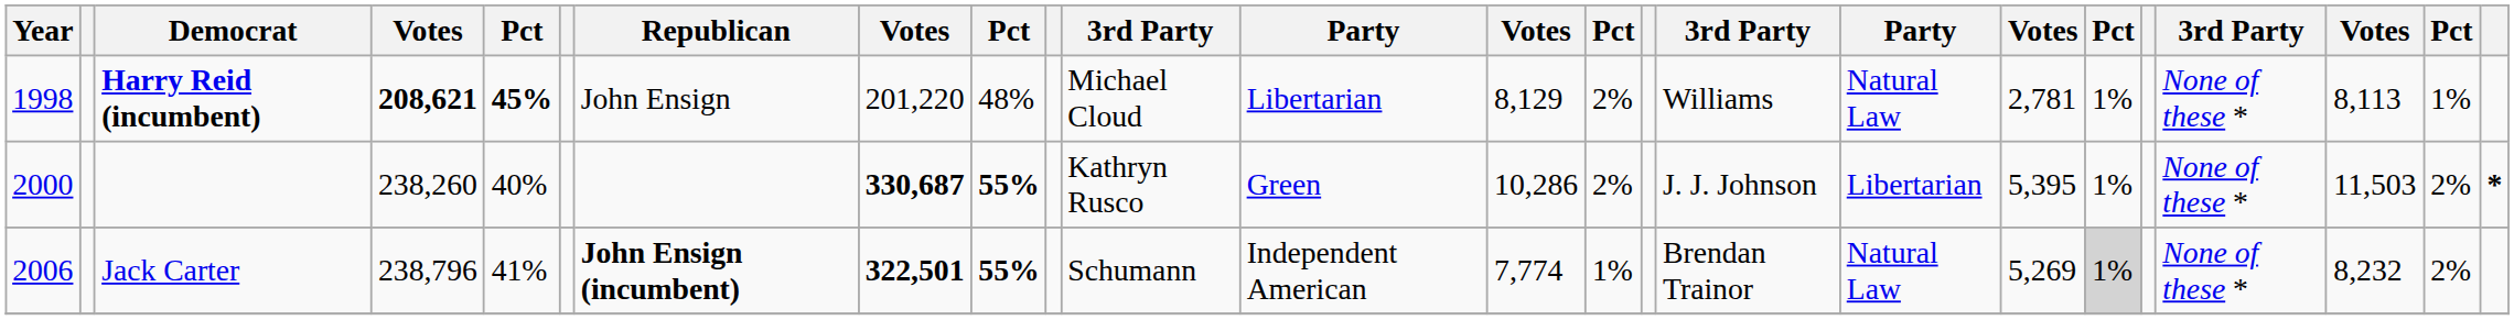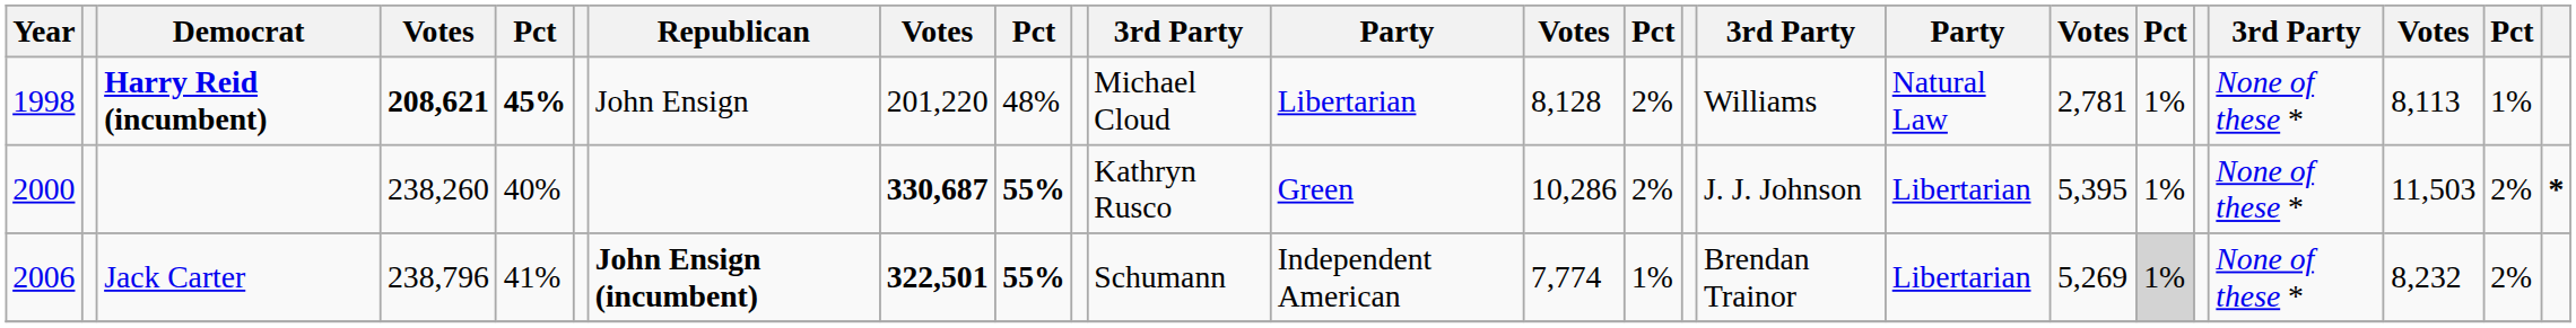 <table class="wikitable" style="margin:0.5em ; font-size:95%">
 <tr>
 <th>Year</th>
 <th></th>
 <th>Democrat</th>
 <th>Votes</th>
 <th>Pct</th>
 <th></th>
 <th>Republican</th>
 <th>Votes</th>
 <th>Pct</th>
 <th></th>
 <th>3rd Party</th>
 <th>Party</th>
 <th>Votes</th>
 <th>Pct</th>
 <th></th>
 <th>3rd Party</th>
 <th>Party</th>
 <th>Votes</th>
 <th>Pct</th>
 <th></th>
 <th>3rd Party</th>
 <th>Votes</th>
 <th>Pct</th>
 <th></th>
 </tr>
 <tr>
 <td><a href='#'>1998</a></td>
 <td></td>
 <td><strong><a href='#'>Harry Reid</a></strong> <strong>(incumbent)</strong></td>
 <td><strong>208,621</strong></td>
 <td><strong>45%</strong></td>
 <td></td>
 <td>John Ensign</td>
 <td>201,220</td>
 <td>48%</td>
 <td></td>
 <td>Michael Cloud</td>
 <td><a href='#'>Libertarian</a></td>
-<td>8,129</td>
+<td>8,128</td>
 <td>2%</td>
 <td></td>
 <td> Williams</td>
 <td><a href='#'>Natural Law</a></td>
 <td>2,781</td>
 <td>1%</td>
 <td></td>
 <td><em><a href='#'>None of these</a></em> *</td>
 <td>8,113</td>
 <td>1%</td>
 <td></td>
 </tr>
 <tr>
 <td><a href='#'>2000</a></td>
 <td></td>
 <td></td>
 <td>238,260</td>
 <td>40%</td>
 <td></td>
 <td></td>
 <td><strong>330,687</strong></td>
 <td><strong>55%</strong></td>
 <td></td>
 <td>Kathryn Rusco</td>
 <td><a href='#'>Green</a></td>
 <td>10,286</td>
 <td>2%</td>
 <td></td>
 <td>J. J. Johnson</td>
 <td><a href='#'>Libertarian</a></td>
 <td>5,395</td>
 <td>1%</td>
 <td></td>
 <td><em><a href='#'>None of these</a></em> *</td>
 <td>11,503</td>
 <td>2%</td>
 <td><strong>*</strong></td>
 </tr>
 <tr>
 <td><a href='#'>2006</a></td>
 <td></td>
 <td><a href='#'>Jack Carter</a></td>
 <td>238,796</td>
 <td>41%</td>
 <td></td>
 <td><strong>John Ensign</strong> <strong>(incumbent)</strong></td>
 <td><strong>322,501</strong></td>
 <td><strong>55%</strong></td>
 <td></td>
 <td> Schumann</td>
 <td>Independent American</td>
 <td>7,774</td>
 <td>1%</td>
 <td></td>
 <td>Brendan Trainor</td>
-<td><a href='#'>Natural Law</a></td>
+<td><a href='#'>Libertarian</a></td>
 <td>5,269</td>
 <td style="background: lightgrey;">1%</td>
 <td></td>
 <td><em><a href='#'>None of these</a></em> *</td>
 <td>8,232</td>
 <td>2%</td>
 <td></td>
 </tr>
 <tr>
 </tr>
 </table>
